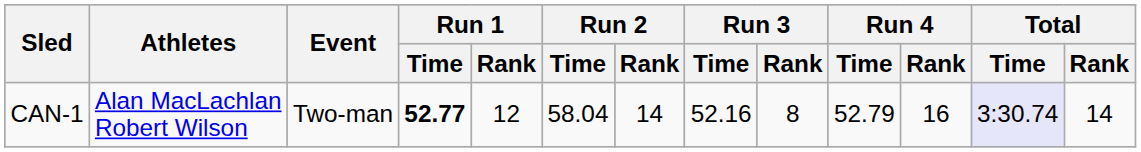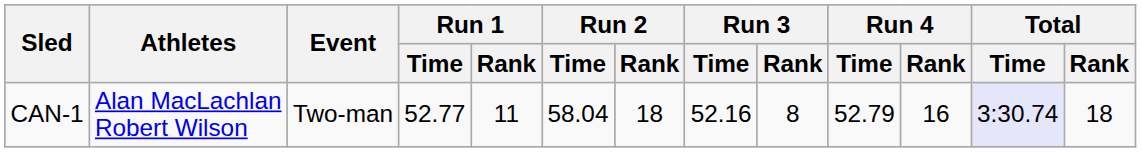 <table class="wikitable" border="1" style="font-size:90%">
 <tr>
 <th rowspan="2">Sled</th>
 <th rowspan="2">Athletes</th>
 <th rowspan="2">Event</th>
 <th colspan="2">Run 1</th>
 <th colspan="2">Run 2</th>
 <th colspan="2">Run 3</th>
 <th colspan="2">Run 4</th>
 <th colspan="2">Total</th>
 </tr>
 <tr>
 <th>Time</th>
 <th>Rank</th>
 <th>Time</th>
 <th>Rank</th>
 <th>Time</th>
 <th>Rank</th>
 <th>Time</th>
 <th>Rank</th>
 <th>Time</th>
 <th>Rank</th>
 </tr>
 <tr>
 <td align="center">CAN-1</td>
 <td><a href='#'>Alan MacLachlan</a><br><a href='#'>Robert Wilson</a></td>
 <td>Two-man</td>
-<td align="center"><strong>52.77</strong></td>
-<td align="center">12</td>
+<td align="center">52.77</td>
+<td align="center">11</td>
 <td align="center">58.04</td>
-<td align="center">14</td>
+<td align="center">18</td>
 <td align="center">52.16</td>
 <td align="center">8</td>
 <td align="center">52.79</td>
 <td align="center">16</td>
 <td align="center" style="background: lavender;">3:30.74</td>
-<td align="center">14</td>
+<td align="center">18</td>
 </tr>
 </table>
